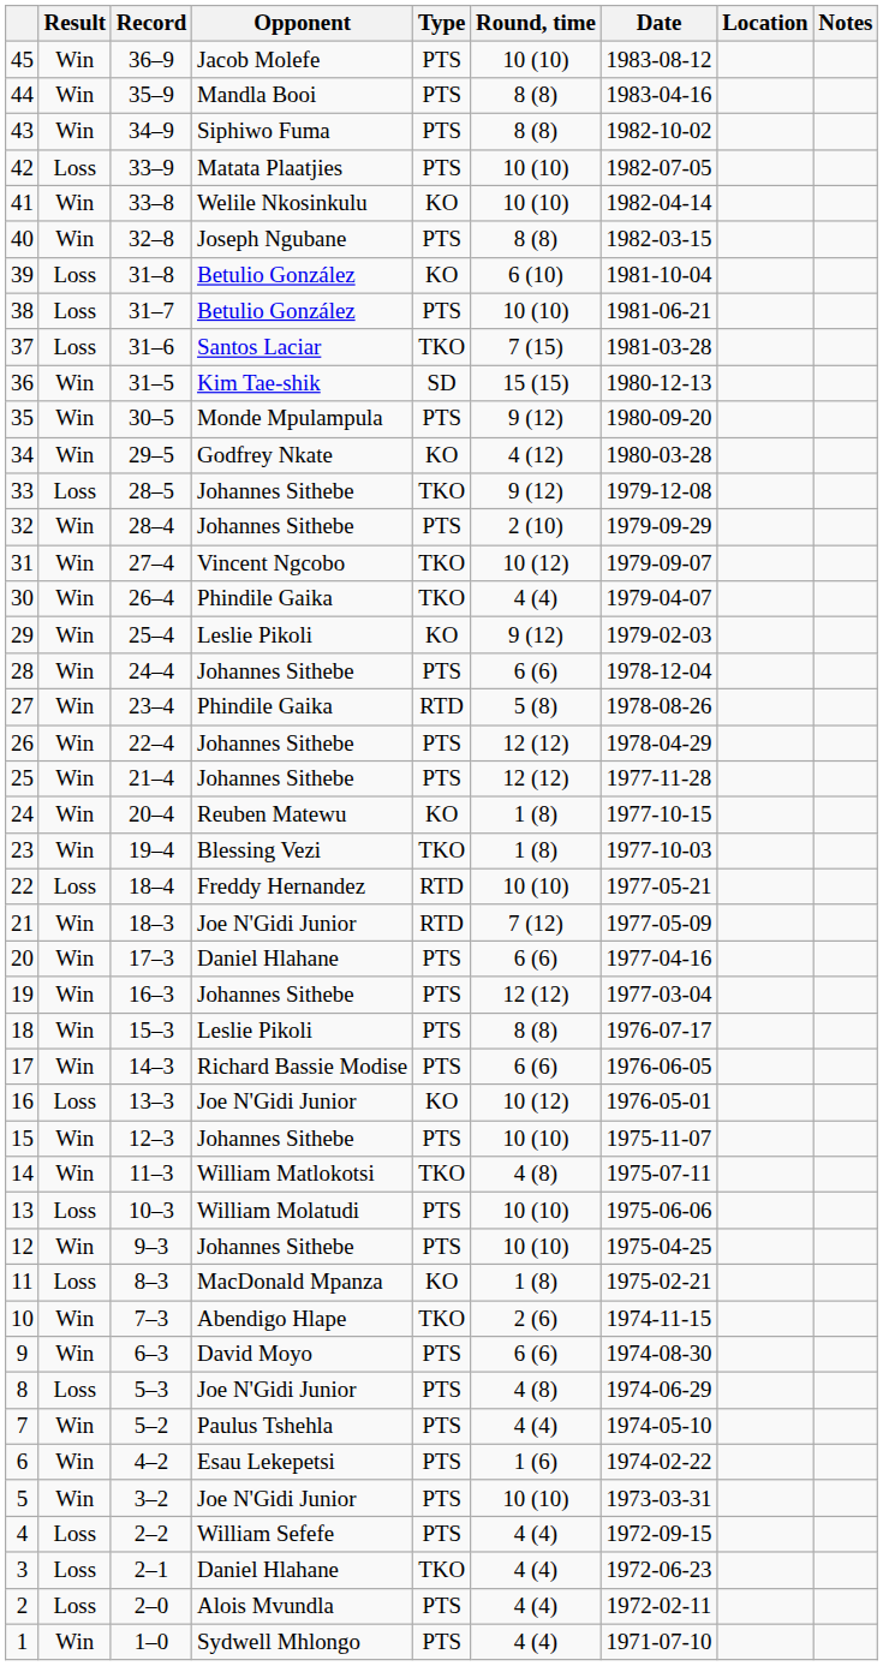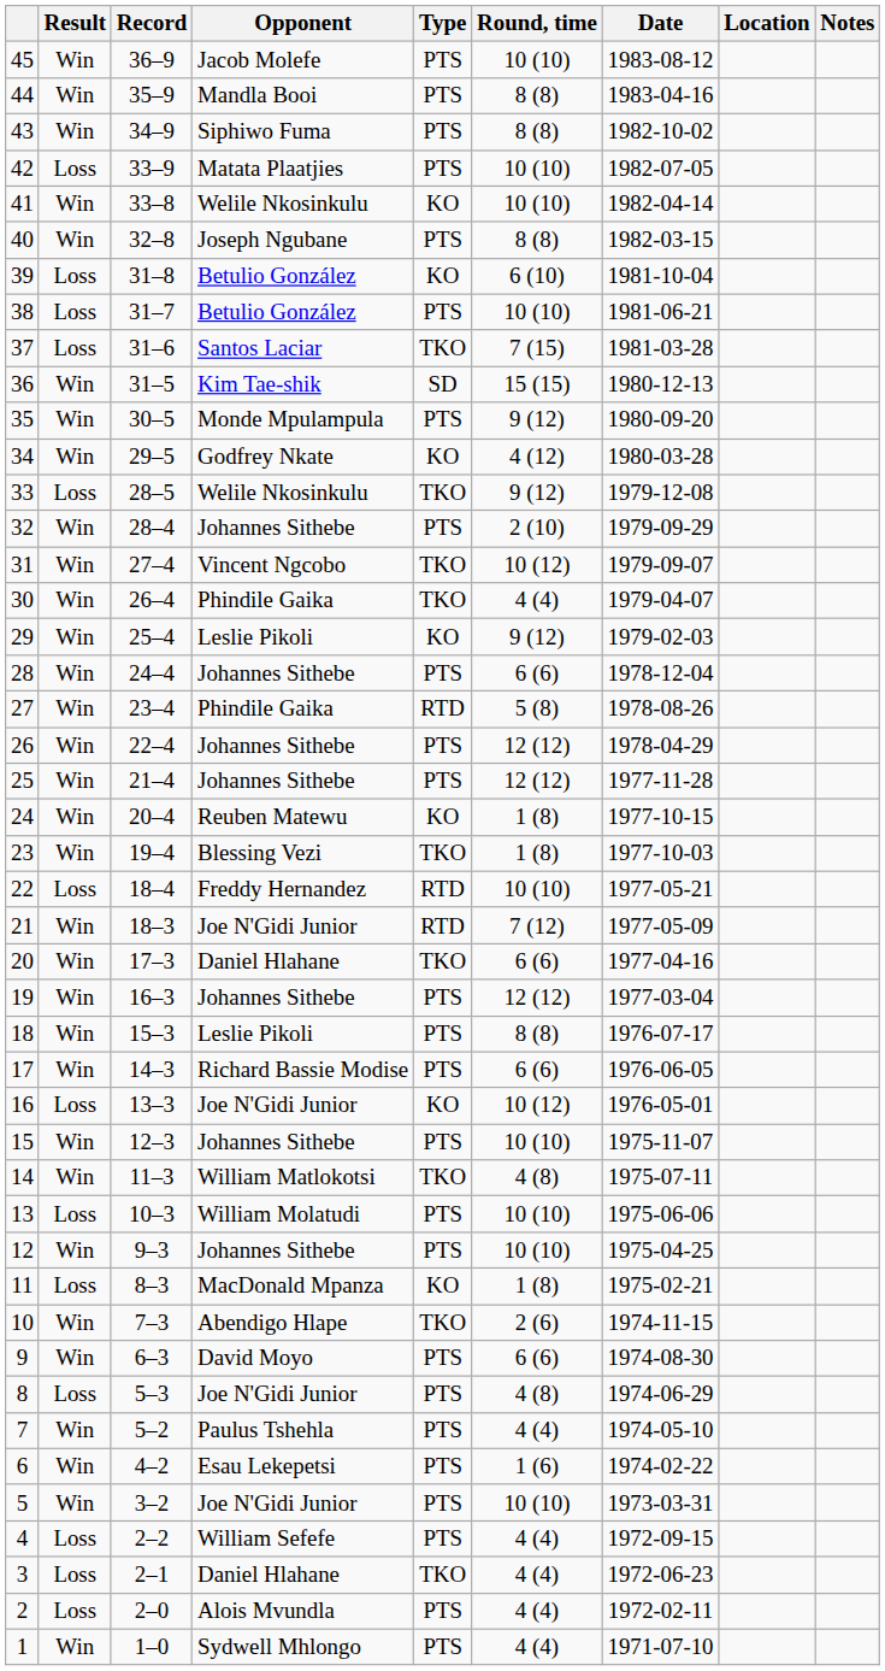 <table class=wikitable style=text-align:center>
 <tr>
 <th></th>
 <th>Result</th>
 <th>Record</th>
 <th>Opponent</th>
 <th>Type</th>
 <th>Round, time</th>
 <th>Date</th>
 <th>Location</th>
 <th>Notes</th>
 </tr>
 <tr>
 <td>45</td>
 <td>Win</td>
 <td>36–9</td>
 <td align=left>Jacob Molefe</td>
 <td>PTS</td>
 <td>10 (10)</td>
 <td>1983-08-12</td>
 <td align=left></td>
 <td align=left></td>
 </tr>
 <tr>
 <td>44</td>
 <td>Win</td>
 <td>35–9</td>
 <td align=left>Mandla Booi</td>
 <td>PTS</td>
 <td>8 (8)</td>
 <td>1983-04-16</td>
 <td align=left></td>
 <td align=left></td>
 </tr>
 <tr>
 <td>43</td>
 <td>Win</td>
 <td>34–9</td>
 <td align=left>Siphiwo Fuma</td>
 <td>PTS</td>
 <td>8 (8)</td>
 <td>1982-10-02</td>
 <td align=left></td>
 <td align=left></td>
 </tr>
 <tr>
 <td>42</td>
 <td>Loss</td>
 <td>33–9</td>
 <td align=left>Matata Plaatjies</td>
 <td>PTS</td>
 <td>10 (10)</td>
 <td>1982-07-05</td>
 <td align=left></td>
 <td align=left></td>
 </tr>
 <tr>
 <td>41</td>
 <td>Win</td>
 <td>33–8</td>
 <td align=left>Welile Nkosinkulu</td>
 <td>KO</td>
 <td>10 (10)</td>
 <td>1982-04-14</td>
 <td align=left></td>
 <td align=left></td>
 </tr>
 <tr>
 <td>40</td>
 <td>Win</td>
 <td>32–8</td>
 <td align=left>Joseph Ngubane</td>
 <td>PTS</td>
 <td>8 (8)</td>
 <td>1982-03-15</td>
 <td align=left></td>
 <td align=left></td>
 </tr>
 <tr>
 <td>39</td>
 <td>Loss</td>
 <td>31–8</td>
 <td align=left><a href='#'>Betulio González</a></td>
 <td>KO</td>
 <td>6 (10)</td>
 <td>1981-10-04</td>
 <td align=left></td>
 <td align=left></td>
 </tr>
 <tr>
 <td>38</td>
 <td>Loss</td>
 <td>31–7</td>
 <td align=left><a href='#'>Betulio González</a></td>
 <td>PTS</td>
 <td>10 (10)</td>
 <td>1981-06-21</td>
 <td align=left></td>
 <td align=left></td>
 </tr>
 <tr>
 <td>37</td>
 <td>Loss</td>
 <td>31–6</td>
 <td align=left><a href='#'>Santos Laciar</a></td>
 <td>TKO</td>
 <td>7 (15)</td>
 <td>1981-03-28</td>
 <td align=left></td>
 <td align=left></td>
 </tr>
 <tr>
 <td>36</td>
 <td>Win</td>
 <td>31–5</td>
 <td align=left><a href='#'>Kim Tae-shik</a></td>
 <td>SD</td>
 <td>15 (15)</td>
 <td>1980-12-13</td>
 <td align=left></td>
 <td align=left></td>
 </tr>
 <tr>
 <td>35</td>
 <td>Win</td>
 <td>30–5</td>
 <td align=left>Monde Mpulampula</td>
 <td>PTS</td>
 <td>9 (12)</td>
 <td>1980-09-20</td>
 <td align=left></td>
 <td align=left></td>
 </tr>
 <tr>
 <td>34</td>
 <td>Win</td>
 <td>29–5</td>
 <td align=left>Godfrey Nkate</td>
 <td>KO</td>
 <td>4 (12)</td>
 <td>1980-03-28</td>
 <td align=left></td>
 <td align=left></td>
 </tr>
 <tr>
 <td>33</td>
 <td>Loss</td>
 <td>28–5</td>
-<td align=left>Johannes Sithebe</td>
+<td align=left>Welile Nkosinkulu</td>
 <td>TKO</td>
 <td>9 (12)</td>
 <td>1979-12-08</td>
 <td align=left></td>
 <td align=left></td>
 </tr>
 <tr>
 <td>32</td>
 <td>Win</td>
 <td>28–4</td>
 <td align=left>Johannes Sithebe</td>
 <td>PTS</td>
 <td>2 (10)</td>
 <td>1979-09-29</td>
 <td align=left></td>
 <td align=left></td>
 </tr>
 <tr>
 <td>31</td>
 <td>Win</td>
 <td>27–4</td>
 <td align=left>Vincent Ngcobo</td>
 <td>TKO</td>
 <td>10 (12)</td>
 <td>1979-09-07</td>
 <td align=left></td>
 <td align=left></td>
 </tr>
 <tr>
 <td>30</td>
 <td>Win</td>
 <td>26–4</td>
 <td align=left>Phindile Gaika</td>
 <td>TKO</td>
 <td>4 (4)</td>
 <td>1979-04-07</td>
 <td align=left></td>
 <td align=left></td>
 </tr>
 <tr>
 <td>29</td>
 <td>Win</td>
 <td>25–4</td>
 <td align=left>Leslie Pikoli</td>
 <td>KO</td>
 <td>9 (12)</td>
 <td>1979-02-03</td>
 <td align=left></td>
 <td align=left></td>
 </tr>
 <tr>
 <td>28</td>
 <td>Win</td>
 <td>24–4</td>
 <td align=left>Johannes Sithebe</td>
 <td>PTS</td>
 <td>6 (6)</td>
 <td>1978-12-04</td>
 <td align=left></td>
 <td align=left></td>
 </tr>
 <tr>
 <td>27</td>
 <td>Win</td>
 <td>23–4</td>
 <td align=left>Phindile Gaika</td>
 <td>RTD</td>
 <td>5 (8)</td>
 <td>1978-08-26</td>
 <td align=left></td>
 <td align=left></td>
 </tr>
 <tr>
 <td>26</td>
 <td>Win</td>
 <td>22–4</td>
 <td align=left>Johannes Sithebe</td>
 <td>PTS</td>
 <td>12 (12)</td>
 <td>1978-04-29</td>
 <td align=left></td>
 <td align=left></td>
 </tr>
 <tr>
 <td>25</td>
 <td>Win</td>
 <td>21–4</td>
 <td align=left>Johannes Sithebe</td>
 <td>PTS</td>
 <td>12 (12)</td>
 <td>1977-11-28</td>
 <td align=left></td>
 <td align=left></td>
 </tr>
 <tr>
 <td>24</td>
 <td>Win</td>
 <td>20–4</td>
 <td align=left>Reuben Matewu</td>
 <td>KO</td>
 <td>1 (8)</td>
 <td>1977-10-15</td>
 <td align=left></td>
 <td align=left></td>
 </tr>
 <tr>
 <td>23</td>
 <td>Win</td>
 <td>19–4</td>
 <td align=left>Blessing Vezi</td>
 <td>TKO</td>
 <td>1 (8)</td>
 <td>1977-10-03</td>
 <td align=left></td>
 <td align=left></td>
 </tr>
 <tr>
 <td>22</td>
 <td>Loss</td>
 <td>18–4</td>
 <td align=left>Freddy Hernandez</td>
 <td>RTD</td>
 <td>10 (10)</td>
 <td>1977-05-21</td>
 <td align=left></td>
 <td align=left></td>
 </tr>
 <tr>
 <td>21</td>
 <td>Win</td>
 <td>18–3</td>
 <td align=left>Joe N'Gidi Junior</td>
 <td>RTD</td>
 <td>7 (12)</td>
 <td>1977-05-09</td>
 <td align=left></td>
 <td align=left></td>
 </tr>
 <tr>
 <td>20</td>
 <td>Win</td>
 <td>17–3</td>
 <td align=left>Daniel Hlahane</td>
-<td>PTS</td>
+<td>TKO</td>
 <td>6 (6)</td>
 <td>1977-04-16</td>
 <td align=left></td>
 <td align=left></td>
 </tr>
 <tr>
 <td>19</td>
 <td>Win</td>
 <td>16–3</td>
 <td align=left>Johannes Sithebe</td>
 <td>PTS</td>
 <td>12 (12)</td>
 <td>1977-03-04</td>
 <td align=left></td>
 <td align=left></td>
 </tr>
 <tr>
 <td>18</td>
 <td>Win</td>
 <td>15–3</td>
 <td align=left>Leslie Pikoli</td>
 <td>PTS</td>
 <td>8 (8)</td>
 <td>1976-07-17</td>
 <td align=left></td>
 <td align=left></td>
 </tr>
 <tr>
 <td>17</td>
 <td>Win</td>
 <td>14–3</td>
 <td align=left>Richard Bassie Modise</td>
 <td>PTS</td>
 <td>6 (6)</td>
 <td>1976-06-05</td>
 <td align=left></td>
 <td align=left></td>
 </tr>
 <tr>
 <td>16</td>
 <td>Loss</td>
 <td>13–3</td>
 <td align=left>Joe N'Gidi Junior</td>
 <td>KO</td>
 <td>10 (12)</td>
 <td>1976-05-01</td>
 <td align=left></td>
 <td align=left></td>
 </tr>
 <tr>
 <td>15</td>
 <td>Win</td>
 <td>12–3</td>
 <td align=left>Johannes Sithebe</td>
 <td>PTS</td>
 <td>10 (10)</td>
 <td>1975-11-07</td>
 <td align=left></td>
 <td align=left></td>
 </tr>
 <tr>
 <td>14</td>
 <td>Win</td>
 <td>11–3</td>
 <td align=left>William Matlokotsi</td>
 <td>TKO</td>
 <td>4 (8)</td>
 <td>1975-07-11</td>
 <td align=left></td>
 <td align=left></td>
 </tr>
 <tr>
 <td>13</td>
 <td>Loss</td>
 <td>10–3</td>
 <td align=left>William Molatudi</td>
 <td>PTS</td>
 <td>10 (10)</td>
 <td>1975-06-06</td>
 <td align=left></td>
 <td align=left></td>
 </tr>
 <tr>
 <td>12</td>
 <td>Win</td>
 <td>9–3</td>
 <td align=left>Johannes Sithebe</td>
 <td>PTS</td>
 <td>10 (10)</td>
 <td>1975-04-25</td>
 <td align=left></td>
 <td align=left></td>
 </tr>
 <tr>
 <td>11</td>
 <td>Loss</td>
 <td>8–3</td>
 <td align=left>MacDonald Mpanza</td>
 <td>KO</td>
 <td>1 (8)</td>
 <td>1975-02-21</td>
 <td align=left></td>
 <td align=left></td>
 </tr>
 <tr>
 <td>10</td>
 <td>Win</td>
 <td>7–3</td>
 <td align=left>Abendigo Hlape</td>
 <td>TKO</td>
 <td>2 (6)</td>
 <td>1974-11-15</td>
 <td align=left></td>
 <td align=left></td>
 </tr>
 <tr>
 <td>9</td>
 <td>Win</td>
 <td>6–3</td>
 <td align=left>David Moyo</td>
 <td>PTS</td>
 <td>6 (6)</td>
 <td>1974-08-30</td>
 <td align=left></td>
 <td align=left></td>
 </tr>
 <tr>
 <td>8</td>
 <td>Loss</td>
 <td>5–3</td>
 <td align=left>Joe N'Gidi Junior</td>
 <td>PTS</td>
 <td>4 (8)</td>
 <td>1974-06-29</td>
 <td align=left></td>
 <td align=left></td>
 </tr>
 <tr>
 <td>7</td>
 <td>Win</td>
 <td>5–2</td>
 <td align=left>Paulus Tshehla</td>
 <td>PTS</td>
 <td>4 (4)</td>
 <td>1974-05-10</td>
 <td align=left></td>
 <td align=left></td>
 </tr>
 <tr>
 <td>6</td>
 <td>Win</td>
 <td>4–2</td>
 <td align=left>Esau Lekepetsi</td>
 <td>PTS</td>
 <td>1 (6)</td>
 <td>1974-02-22</td>
 <td align=left></td>
 <td align=left></td>
 </tr>
 <tr>
 <td>5</td>
 <td>Win</td>
 <td>3–2</td>
 <td align=left>Joe N'Gidi Junior</td>
 <td>PTS</td>
 <td>10 (10)</td>
 <td>1973-03-31</td>
 <td align=left></td>
 <td align=left></td>
 </tr>
 <tr>
 <td>4</td>
 <td>Loss</td>
 <td>2–2</td>
 <td align=left>William Sefefe</td>
 <td>PTS</td>
 <td>4 (4)</td>
 <td>1972-09-15</td>
 <td align=left></td>
 <td align=left></td>
 </tr>
 <tr>
 <td>3</td>
 <td>Loss</td>
 <td>2–1</td>
 <td align=left>Daniel Hlahane</td>
 <td>TKO</td>
 <td>4 (4)</td>
 <td>1972-06-23</td>
 <td align=left></td>
 <td align=left></td>
 </tr>
 <tr>
 <td>2</td>
 <td>Loss</td>
 <td>2–0</td>
 <td align=left>Alois Mvundla</td>
 <td>PTS</td>
 <td>4 (4)</td>
 <td>1972-02-11</td>
 <td align=left></td>
 <td align=left></td>
 </tr>
 <tr>
 <td>1</td>
 <td>Win</td>
 <td>1–0</td>
 <td align=left>Sydwell Mhlongo</td>
 <td>PTS</td>
 <td>4 (4)</td>
 <td>1971-07-10</td>
 <td align=left></td>
 <td align=left></td>
 </tr>
 </table>
